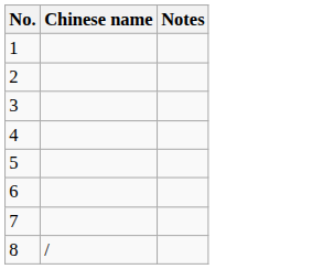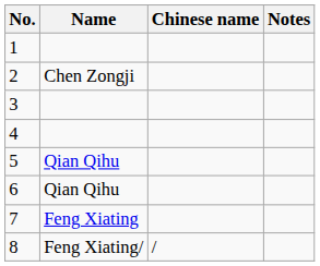 <table class="wikitable">
 <tr>
 <th>No.</th>
+<th>Name</th>
 <th>Chinese name</th>
 <th>Notes</th>
 </tr>
 <tr>
 <td>1</td>
 <td></td>
 <td></td>
+<td></td>
 </tr>
 <tr>
 <td>2</td>
+<td>Chen Zongji</td>
 <td></td>
 <td></td>
 </tr>
 <tr>
 <td>3</td>
 <td></td>
 <td></td>
+<td></td>
 </tr>
 <tr>
 <td>4</td>
 <td></td>
 <td></td>
+<td></td>
 </tr>
 <tr>
 <td>5</td>
+<td><a href='#'>Qian Qihu</a></td>
 <td></td>
 <td></td>
 </tr>
 <tr>
 <td>6</td>
+<td>Qian Qihu</td>
 <td></td>
 <td></td>
 </tr>
 <tr>
 <td>7</td>
+<td><a href='#'>Feng Xiating</a></td>
 <td></td>
 <td></td>
 </tr>
 <tr>
 <td>8</td>
+<td>Feng Xiating/</td>
 <td>/</td>
 <td></td>
 </tr>
 </table>
